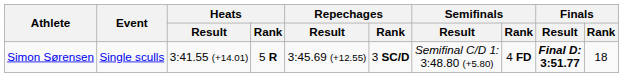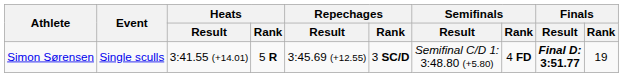 <table class="wikitable" style="font-size:90%; text-align:center;">
 <tr>
 <th rowspan="2">Athlete</th>
 <th rowspan="2">Event</th>
 <th colspan="2">Heats</th>
 <th colspan="2">Repechages</th>
 <th colspan="2">Semifinals</th>
 <th colspan="2">Finals</th>
 </tr>
 <tr>
 <th>Result</th>
 <th>Rank</th>
 <th>Result</th>
 <th>Rank</th>
 <th>Result</th>
 <th>Rank</th>
 <th>Result</th>
 <th>Rank</th>
 </tr>
 <tr>
 <td><a href='#'>Simon Sørensen</a></td>
 <td><a href='#'>Single sculls</a></td>
 <td>3:41.55 <small>(+14.01)</small></td>
 <td>5 <strong>R</strong></td>
 <td>3:45.69 <small>(+12.55)</small></td>
 <td>3 <strong>SC/D</strong></td>
 <td><em>Semifinal C/D 1:</em><br>3:48.80 <small>(+5.80)</small></td>
 <td>4 <strong>FD</strong></td>
 <td><strong><em>Final D:</em><br>3:51.77</strong></td>
-<td>18</td>
+<td>19</td>
 </tr>
 </table>
